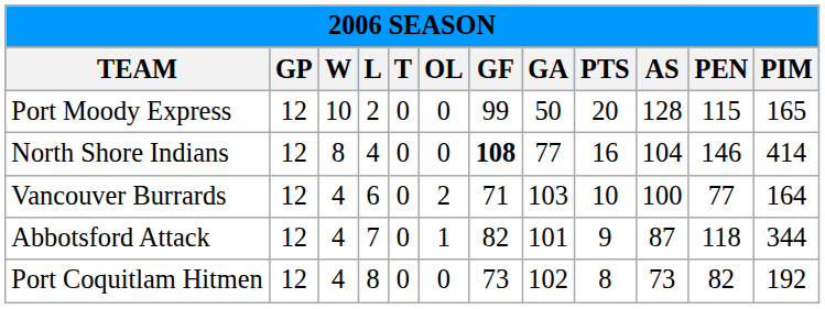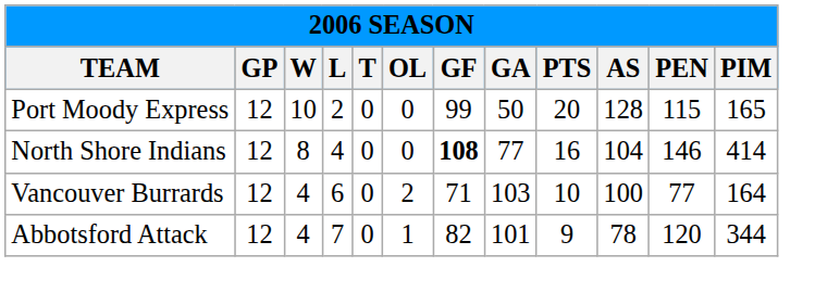 <table class="wikitable">
 <tr bgcolor="#0099FF">
 <td colspan="12" align="center"><strong>2006 SEASON</strong></td>
 </tr>
 <tr bgcolor="0099FF">
 <th>TEAM</th>
 <th>GP</th>
 <th>W</th>
 <th>L</th>
 <th>T</th>
 <th>OL</th>
 <th>GF</th>
 <th>GA</th>
 <th>PTS</th>
 <th>AS</th>
 <th>PEN</th>
 <th>PIM</th>
 </tr>
 <tr align="center" bgcolor="#ffffff">
 <td align="left">Port Moody Express</td>
 <td>12</td>
 <td>10</td>
 <td>2</td>
 <td>0</td>
 <td>0</td>
 <td>99</td>
 <td>50</td>
 <td>20</td>
 <td>128</td>
 <td>115</td>
 <td>165</td>
 </tr>
 <tr align="center" bgcolor="#ffffff">
 <td align="left">North Shore Indians</td>
 <td>12</td>
 <td>8</td>
 <td>4</td>
 <td>0</td>
 <td>0</td>
 <td><strong>108</strong></td>
 <td>77</td>
 <td>16</td>
 <td>104</td>
 <td>146</td>
 <td>414</td>
 </tr>
 <tr align="center" bgcolor="#ffffff">
 <td align="left">Vancouver Burrards</td>
 <td>12</td>
 <td>4</td>
 <td>6</td>
 <td>0</td>
 <td>2</td>
 <td>71</td>
 <td>103</td>
 <td>10</td>
 <td>100</td>
 <td>77</td>
 <td>164</td>
 </tr>
 <tr align="center" bgcolor="#ffffff">
 <td align="left">Abbotsford Attack</td>
 <td>12</td>
 <td>4</td>
 <td>7</td>
 <td>0</td>
 <td>1</td>
 <td>82</td>
 <td>101</td>
 <td>9</td>
-<td>87</td>
-<td>118</td>
+<td>78</td>
+<td>120</td>
 <td>344</td>
 </tr>
-<tr align="center" bgcolor="#ffffff">
-<td align="left">Port Coquitlam Hitmen</td>
-<td>12</td>
-<td>4</td>
-<td>8</td>
-<td>0</td>
-<td>0</td>
-<td>73</td>
-<td>102</td>
-<td>8</td>
-<td>73</td>
-<td>82</td>
-<td>192</td>
-</tr>
 </table>
